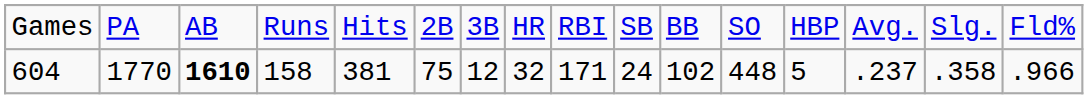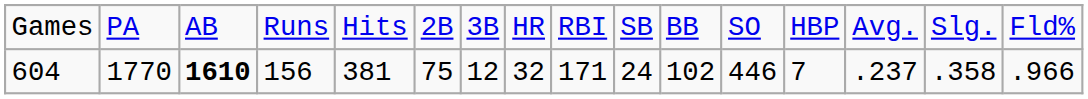 <table class="wikitable">
 <tr>
 <td>Games</td>
 <td><a href='#'>PA</a></td>
 <td><a href='#'>AB</a></td>
 <td><a href='#'>Runs</a></td>
 <td><a href='#'>Hits</a></td>
 <td><a href='#'>2B</a></td>
 <td><a href='#'>3B</a></td>
 <td><a href='#'>HR</a></td>
 <td><a href='#'>RBI</a></td>
 <td><a href='#'>SB</a></td>
 <td><a href='#'>BB</a></td>
 <td><a href='#'>SO</a></td>
 <td><a href='#'>HBP</a></td>
 <td><a href='#'>Avg.</a></td>
 <td><a href='#'>Slg.</a></td>
 <td><a href='#'>Fld%</a></td>
 </tr>
 <tr>
 <td>604</td>
 <td>1770</td>
 <td><strong>1610</strong></td>
-<td>158</td>
+<td>156</td>
 <td>381</td>
 <td>75</td>
 <td>12</td>
 <td>32</td>
 <td>171</td>
 <td>24</td>
 <td>102</td>
-<td>448</td>
-<td>5</td>
+<td>446</td>
+<td>7</td>
 <td>.237</td>
 <td>.358</td>
 <td>.966</td>
 </tr>
 </table>
